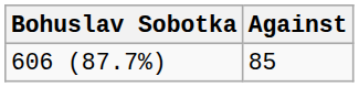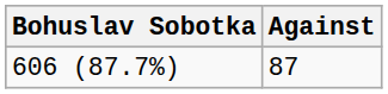 <table class="wikitable">
 <tr>
 <th>Bohuslav Sobotka</th>
 <th>Against</th>
 </tr>
 <tr>
 <td>606 (87.7%)</td>
-<td>85</td>
+<td>87</td>
 </tr>
 </table>
